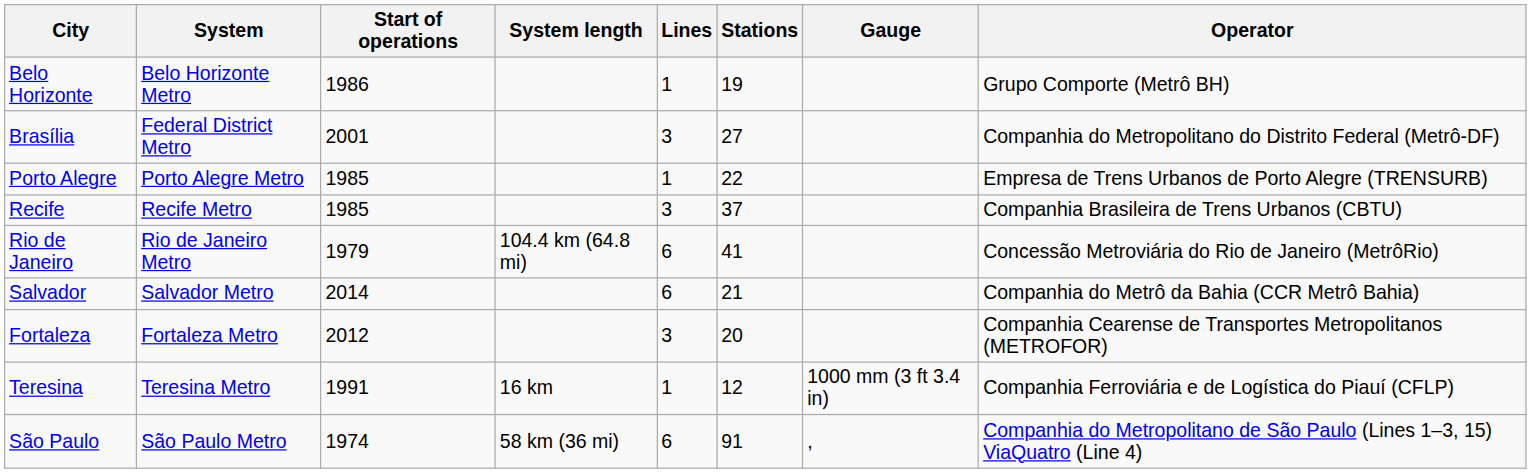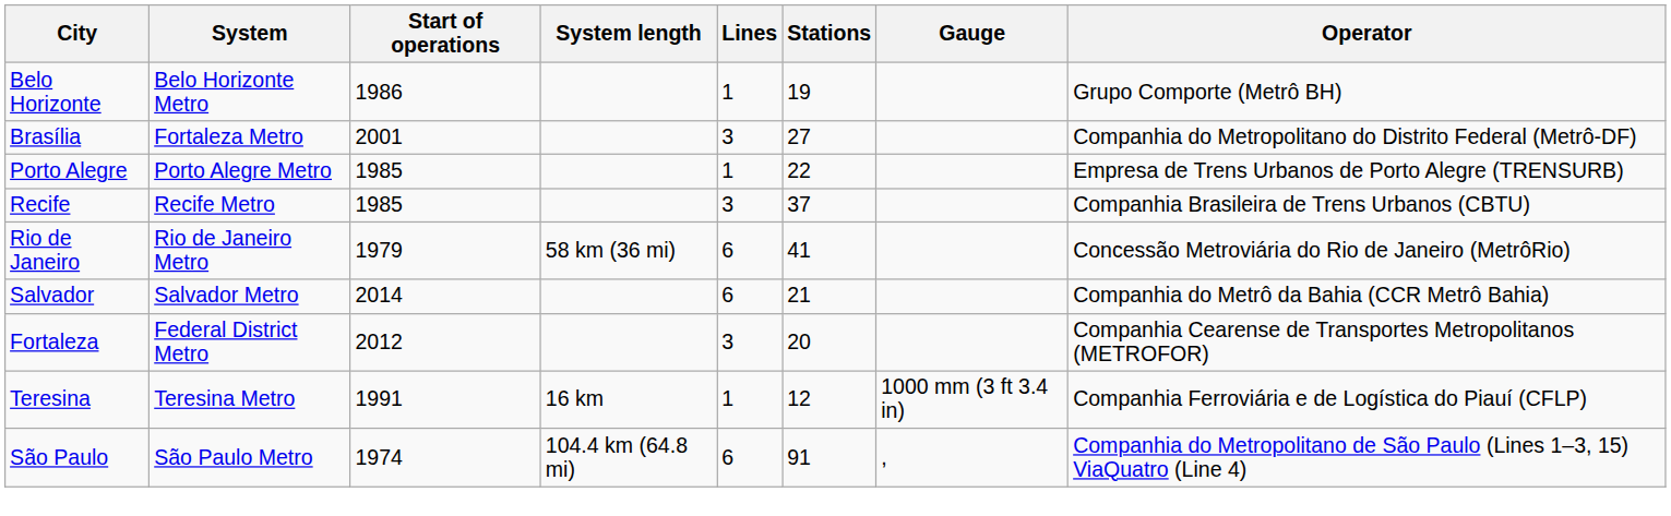 <table class="wikitable sortable">
 <tr>
 <th>City</th>
 <th>System</th>
 <th>Start of operations</th>
 <th>System length</th>
 <th>Lines</th>
 <th>Stations</th>
 <th>Gauge</th>
 <th>Operator</th>
 </tr>
 <tr>
 <td><a href='#'>Belo Horizonte</a></td>
 <td><a href='#'>Belo Horizonte Metro</a></td>
 <td>1986</td>
 <td></td>
 <td>1</td>
 <td>19</td>
 <td></td>
 <td> Grupo Comporte (Metrô BH)</td>
 </tr>
 <tr>
 <td><a href='#'>Brasília</a></td>
-<td><a href='#'>Federal District Metro</a></td>
+<td><a href='#'>Fortaleza Metro</a></td>
 <td>2001</td>
 <td></td>
 <td>3</td>
 <td>27</td>
 <td></td>
 <td> Companhia do Metropolitano do Distrito Federal (Metrô-DF)</td>
 </tr>
 <tr>
 <td><a href='#'>Porto Alegre</a></td>
 <td><a href='#'>Porto Alegre Metro</a></td>
 <td>1985</td>
 <td></td>
 <td>1</td>
 <td>22</td>
 <td></td>
 <td> Empresa de Trens Urbanos de Porto Alegre (TRENSURB)</td>
 </tr>
 <tr>
 <td><a href='#'>Recife</a></td>
 <td><a href='#'>Recife Metro</a></td>
 <td>1985</td>
 <td></td>
 <td>3</td>
 <td>37</td>
 <td></td>
 <td> Companhia Brasileira de Trens Urbanos (CBTU)</td>
 </tr>
 <tr>
 <td><a href='#'>Rio de Janeiro</a></td>
 <td><a href='#'>Rio de Janeiro Metro</a></td>
 <td>1979</td>
-<td>104.4 km (64.8 mi)</td>
+<td>58 km (36 mi)</td>
 <td>6</td>
 <td>41</td>
 <td></td>
 <td> Concessão Metroviária do Rio de Janeiro (MetrôRio)</td>
 </tr>
 <tr>
 <td><a href='#'>Salvador</a></td>
 <td><a href='#'>Salvador Metro</a></td>
 <td>2014</td>
 <td></td>
 <td>6</td>
 <td>21</td>
 <td></td>
 <td> Companhia do Metrô da Bahia (CCR Metrô Bahia)</td>
 </tr>
 <tr>
 <td><a href='#'>Fortaleza</a></td>
-<td><a href='#'>Fortaleza Metro</a></td>
+<td><a href='#'>Federal District Metro</a></td>
 <td>2012</td>
 <td></td>
 <td>3</td>
 <td>20</td>
 <td></td>
 <td> Companhia Cearense de Transportes Metropolitanos (METROFOR)</td>
 </tr>
 <tr>
 <td><a href='#'>Teresina</a></td>
 <td><a href='#'>Teresina Metro</a></td>
 <td>1991</td>
 <td>16 km</td>
 <td>1</td>
 <td>12</td>
 <td>1000 mm (3 ft 3.4 in)</td>
 <td> Companhia Ferroviária e de Logística do Piauí (CFLP)</td>
 </tr>
 <tr>
 <td><a href='#'>São Paulo</a></td>
 <td><a href='#'>São Paulo Metro</a></td>
 <td>1974</td>
-<td>58 km (36 mi)</td>
+<td>104.4 km (64.8 mi)</td>
 <td>6</td>
 <td>91</td>
 <td>,<br></td>
 <td> <a href='#'>Companhia do Metropolitano de São Paulo</a> (Lines 1–3, 15)<br> <a href='#'>ViaQuatro</a> (Line 4)<br></td>
 </tr>
 </table>
